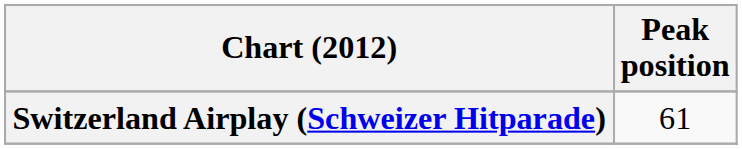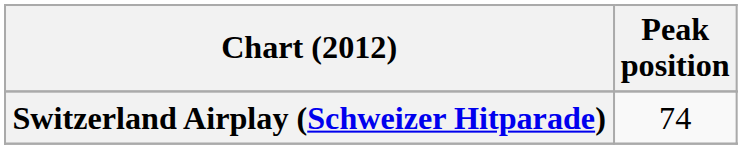 <table class="wikitable sortable plainrowheaders" style="text-align:center">
 <tr>
 <th>Chart (2012)</th>
 <th>Peak<br>position</th>
 </tr>
 <tr>
 </tr>
 <tr>
 </tr>
 <tr>
 <th scope="row">Switzerland Airplay (<a href='#'>Schweizer Hitparade</a>)</th>
-<td>61</td>
+<td>74</td>
 </tr>
 <tr>
 </tr>
 <tr>
 </tr>
 </table>
